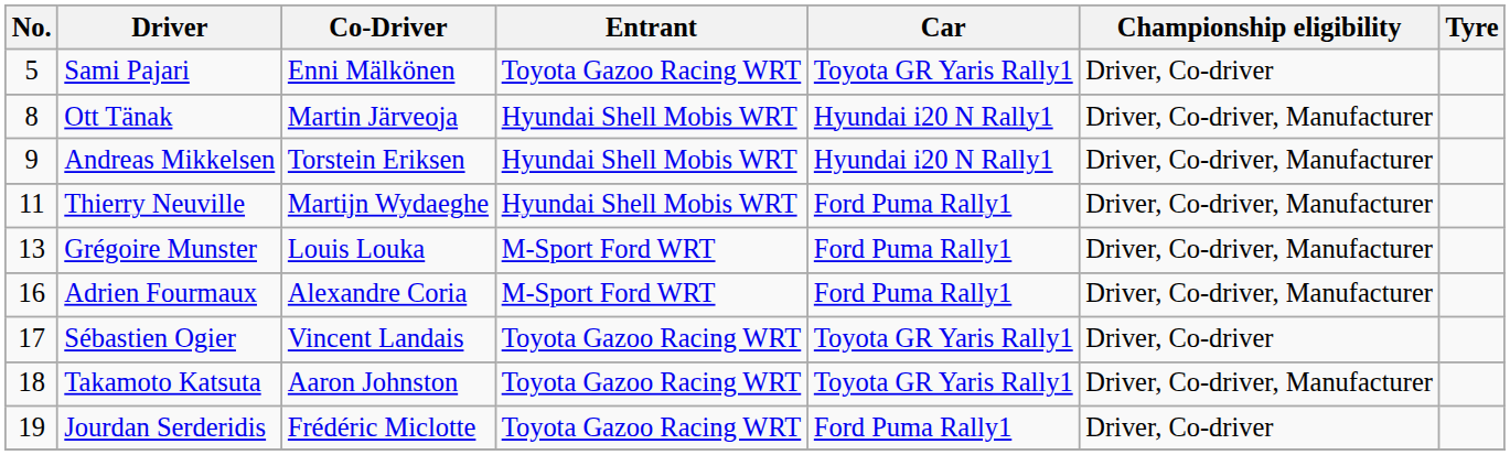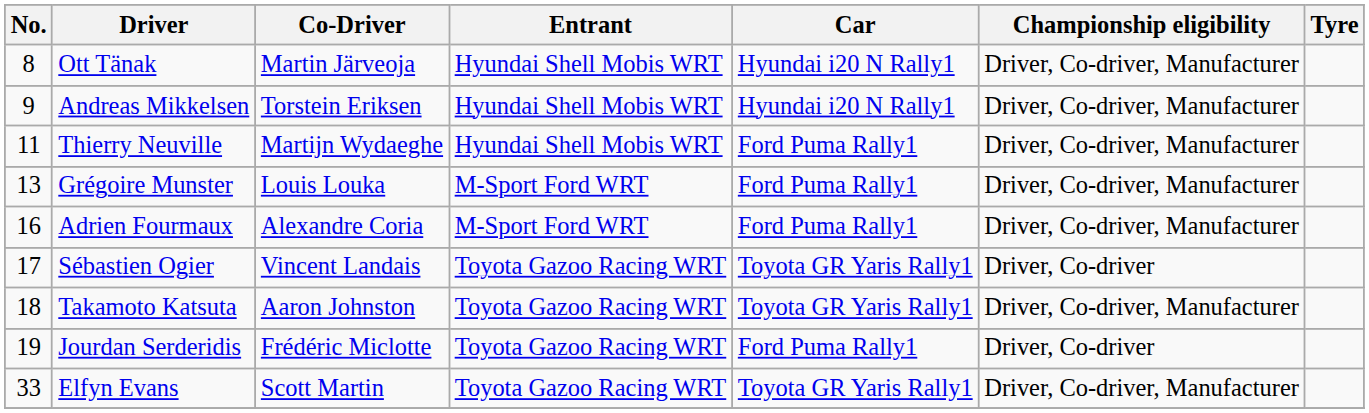 <table class="wikitable" style="font-size: 85%;">
 <tr>
 <th>No.</th>
 <th>Driver</th>
 <th>Co-Driver</th>
 <th>Entrant</th>
 <th>Car</th>
 <th>Championship eligibility</th>
 <th>Tyre</th>
-</tr>
-<tr>
-<td align="center">5</td>
-<td> <a href='#'>Sami Pajari</a></td>
-<td> <a href='#'>Enni Mälkönen</a></td>
-<td> <a href='#'>Toyota Gazoo Racing WRT</a></td>
-<td><a href='#'>Toyota GR Yaris Rally1</a></td>
-<td>Driver, Co-driver</td>
-<td align="center"></td>
 </tr>
 <tr>
 <td align="center">8</td>
 <td> <a href='#'>Ott Tänak</a></td>
 <td> <a href='#'>Martin Järveoja</a></td>
 <td> <a href='#'>Hyundai Shell Mobis WRT</a></td>
 <td><a href='#'>Hyundai i20 N Rally1</a></td>
 <td>Driver, Co-driver, Manufacturer</td>
 <td align="center"></td>
 </tr>
 <tr>
 <td align="center">9</td>
 <td> <a href='#'>Andreas Mikkelsen</a></td>
 <td> <a href='#'>Torstein Eriksen</a></td>
 <td> <a href='#'>Hyundai Shell Mobis WRT</a></td>
 <td><a href='#'>Hyundai i20 N Rally1</a></td>
 <td>Driver, Co-driver, Manufacturer</td>
 <td align="center"></td>
 </tr>
 <tr>
 <td align="center">11</td>
 <td> <a href='#'>Thierry Neuville</a></td>
 <td> <a href='#'>Martijn Wydaeghe</a></td>
 <td> <a href='#'>Hyundai Shell Mobis WRT</a></td>
 <td><a href='#'>Ford Puma Rally1</a></td>
 <td>Driver, Co-driver, Manufacturer</td>
 <td align="center"></td>
 </tr>
 <tr>
 <td align="center">13</td>
 <td> <a href='#'>Grégoire Munster</a></td>
 <td> <a href='#'>Louis Louka</a></td>
 <td> <a href='#'>M-Sport Ford WRT</a></td>
 <td><a href='#'>Ford Puma Rally1</a></td>
 <td>Driver, Co-driver, Manufacturer</td>
 <td align="center"></td>
 </tr>
 <tr>
 <td align="center">16</td>
 <td> <a href='#'>Adrien Fourmaux</a></td>
 <td> <a href='#'>Alexandre Coria</a></td>
 <td> <a href='#'>M-Sport Ford WRT</a></td>
 <td><a href='#'>Ford Puma Rally1</a></td>
 <td>Driver, Co-driver, Manufacturer</td>
 <td align="center"></td>
 </tr>
 <tr>
 <td align="center">17</td>
 <td> <a href='#'>Sébastien Ogier</a></td>
 <td> <a href='#'>Vincent Landais</a></td>
 <td> <a href='#'>Toyota Gazoo Racing WRT</a></td>
 <td><a href='#'>Toyota GR Yaris Rally1</a></td>
 <td>Driver, Co-driver</td>
 <td align="center"></td>
 </tr>
 <tr>
 <td align="center">18</td>
 <td> <a href='#'>Takamoto Katsuta</a></td>
 <td> <a href='#'>Aaron Johnston</a></td>
 <td> <a href='#'>Toyota Gazoo Racing WRT</a></td>
 <td><a href='#'>Toyota GR Yaris Rally1</a></td>
 <td>Driver, Co-driver, Manufacturer</td>
 <td align="center"></td>
 </tr>
 <tr>
 <td align="center">19</td>
 <td> <a href='#'>Jourdan Serderidis</a></td>
 <td> <a href='#'>Frédéric Miclotte</a></td>
 <td> <a href='#'>Toyota Gazoo Racing WRT</a></td>
 <td><a href='#'>Ford Puma Rally1</a></td>
 <td>Driver, Co-driver</td>
 <td align="center"></td>
 </tr>
 <tr>
+<td align="center">33</td>
+<td> <a href='#'>Elfyn Evans</a></td>
+<td> <a href='#'>Scott Martin</a></td>
+<td> <a href='#'>Toyota Gazoo Racing WRT</a></td>
+<td><a href='#'>Toyota GR Yaris Rally1</a></td>
+<td>Driver, Co-driver, Manufacturer</td>
+<td align="center"></td>
+</tr>
+<tr>
 </tr>
 </table>
